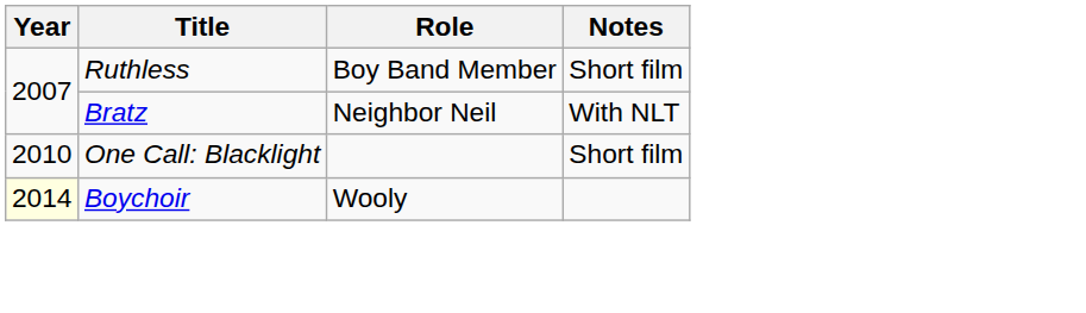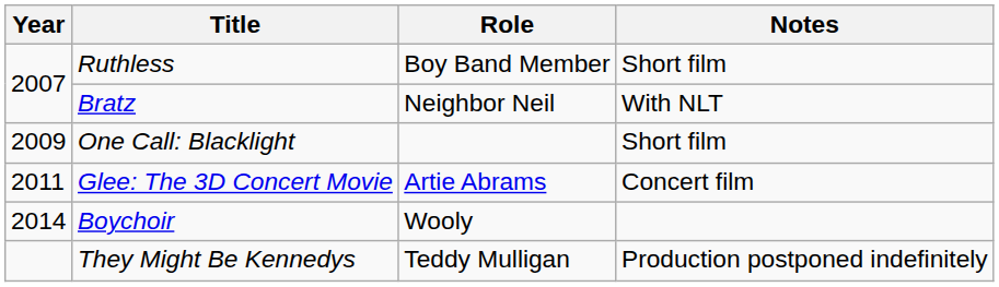 <table class="wikitable sortable">
 <tr>
 <th>Year</th>
 <th>Title</th>
 <th>Role</th>
 <th class="unsortable">Notes</th>
 </tr>
 <tr>
 <td rowspan="2">2007</td>
 <td><em>Ruthless</em></td>
 <td>Boy Band Member</td>
 <td>Short film</td>
 </tr>
 <tr>
 <td><em><a href='#'>Bratz</a></em></td>
 <td>Neighbor Neil</td>
 <td>With NLT</td>
 </tr>
 <tr>
-<td>2010</td>
+<td>2009</td>
 <td><em>One Call: Blacklight</em></td>
 <td></td>
 <td>Short film</td>
 </tr>
 <tr>
-<td style="background: lightyellow;">2014</td>
+<td>2011</td>
+<td><em><a href='#'>Glee: The 3D Concert Movie</a></em></td>
+<td><a href='#'>Artie Abrams</a></td>
+<td>Concert film</td>
+</tr>
+<tr>
+<td>2014</td>
 <td><em><a href='#'>Boychoir</a></em></td>
 <td>Wooly</td>
 <td></td>
 </tr>
+<tr>
+<td></td>
+<td><em>They Might Be Kennedys</em></td>
+<td>Teddy Mulligan</td>
+<td>Production postponed indefinitely</td>
+</tr>
 </table>
